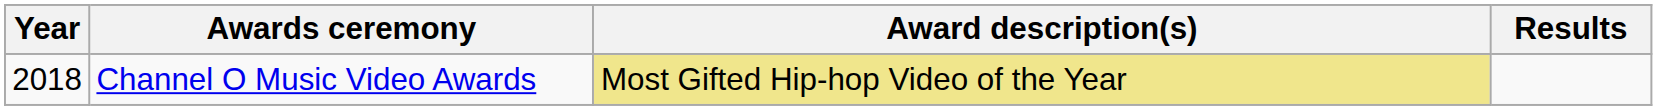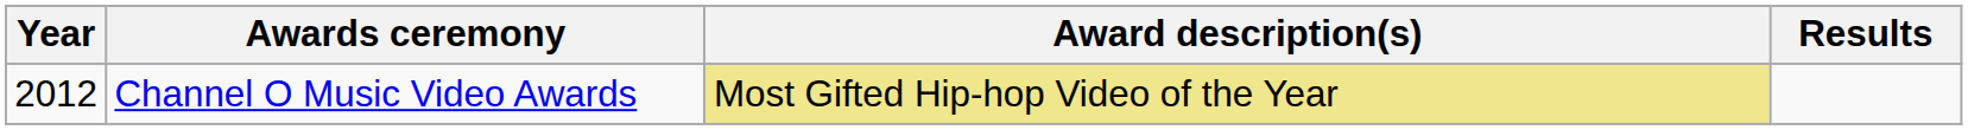 <table class="wikitable">
 <tr>
 <th>Year</th>
 <th width="250">Awards ceremony</th>
 <th width="450">Award description(s)</th>
 <th width="75">Results</th>
 </tr>
 <tr>
-<td>2018</td>
+<td>2012</td>
 <td><a href='#'>Channel O Music Video Awards</a></td>
 <td style="background: khaki;">Most Gifted Hip-hop Video of the Year</td>
 <td></td>
 </tr>
 </table>
